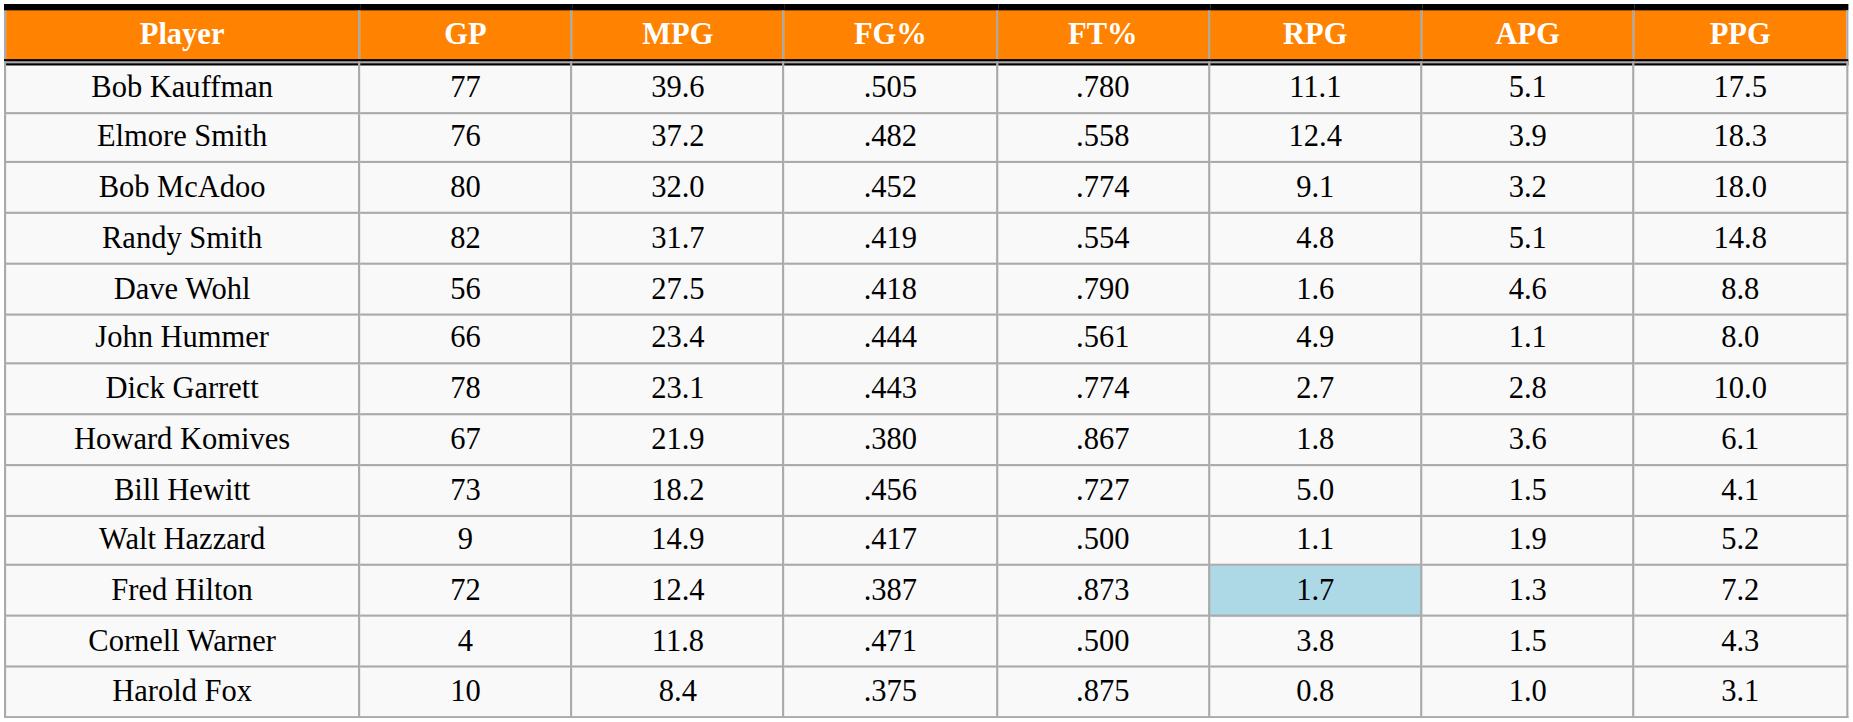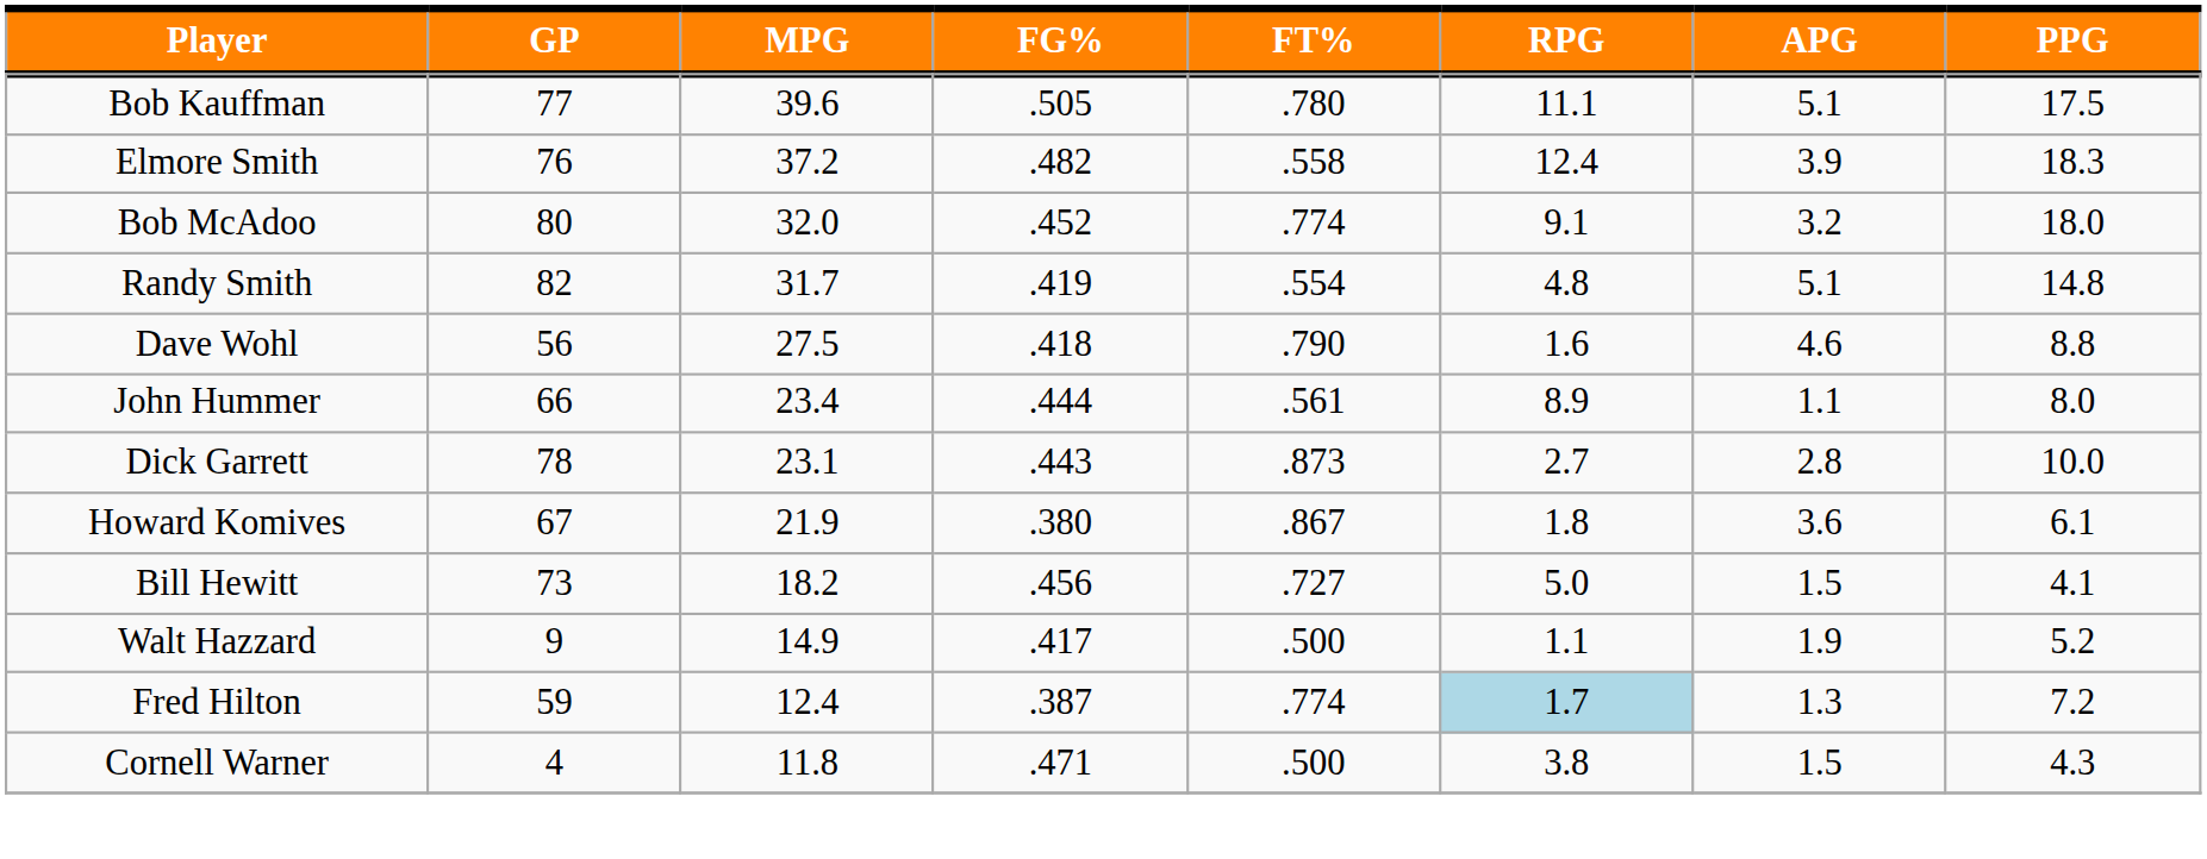 <table class="wikitable sortable" style="font-size: 90%">
 <tr>
 <th style="background: #FF8201; color:#FFFFFF; border-top:#000000 3px solid; border-bottom:#000000 3px solid;"  width="10%">Player</th>
 <th style="background: #FF8201; color:#FFFFFF; border-top:#000000 3px solid; border-bottom:#000000 3px solid;" width="6%">GP</th>
 <th style="background: #FF8201; color:#FFFFFF; border-top:#000000 3px solid; border-bottom:#000000 3px solid;" width="6%">MPG</th>
 <th style="background: #FF8201; color:#FFFFFF; border-top:#000000 3px solid; border-bottom:#000000 3px solid;" width="6%">FG%</th>
 <th style="background: #FF8201; color:#FFFFFF; border-top:#000000 3px solid; border-bottom:#000000 3px solid;" width="6%">FT%</th>
 <th style="background: #FF8201; color:#FFFFFF; border-top:#000000 3px solid; border-bottom:#000000 3px solid;" width="6%">RPG</th>
 <th style="background: #FF8201; color:#FFFFFF; border-top:#000000 3px solid; border-bottom:#000000 3px solid;" width="6%">APG</th>
 <th style="background: #FF8201; color:#FFFFFF; border-top:#000000 3px solid; border-bottom:#000000 3px solid;" width="6%">PPG</th>
 </tr>
 <tr>
 </tr>
 <tr align="center">
 <td>Bob Kauffman</td>
 <td>77</td>
 <td>39.6</td>
 <td>.505</td>
 <td>.780</td>
 <td>11.1</td>
 <td>5.1</td>
 <td>17.5</td>
 </tr>
 <tr align="center">
 <td>Elmore Smith</td>
 <td>76</td>
 <td>37.2</td>
 <td>.482</td>
 <td>.558</td>
 <td>12.4</td>
 <td>3.9</td>
 <td>18.3</td>
 </tr>
 <tr align="center">
 <td>Bob McAdoo</td>
 <td>80</td>
 <td>32.0</td>
 <td>.452</td>
 <td>.774</td>
 <td>9.1</td>
 <td>3.2</td>
 <td>18.0</td>
 </tr>
 <tr align="center">
 <td>Randy Smith</td>
 <td>82</td>
 <td>31.7</td>
 <td>.419</td>
 <td>.554</td>
 <td>4.8</td>
 <td>5.1</td>
 <td>14.8</td>
 </tr>
 <tr align="center">
 <td>Dave Wohl</td>
 <td>56</td>
 <td>27.5</td>
 <td>.418</td>
 <td>.790</td>
 <td>1.6</td>
 <td>4.6</td>
 <td>8.8</td>
 </tr>
 <tr align="center">
 <td>John Hummer</td>
 <td>66</td>
 <td>23.4</td>
 <td>.444</td>
 <td>.561</td>
-<td>4.9</td>
+<td>8.9</td>
 <td>1.1</td>
 <td>8.0</td>
 </tr>
 <tr align="center">
 <td>Dick Garrett</td>
 <td>78</td>
 <td>23.1</td>
 <td>.443</td>
-<td>.774</td>
+<td>.873</td>
 <td>2.7</td>
 <td>2.8</td>
 <td>10.0</td>
 </tr>
 <tr align="center">
 <td>Howard Komives</td>
 <td>67</td>
 <td>21.9</td>
 <td>.380</td>
 <td>.867</td>
 <td>1.8</td>
 <td>3.6</td>
 <td>6.1</td>
 </tr>
 <tr align="center">
 <td>Bill Hewitt</td>
 <td>73</td>
 <td>18.2</td>
 <td>.456</td>
 <td>.727</td>
 <td>5.0</td>
 <td>1.5</td>
 <td>4.1</td>
 </tr>
 <tr align="center">
 <td>Walt Hazzard</td>
 <td>9</td>
 <td>14.9</td>
 <td>.417</td>
 <td>.500</td>
 <td>1.1</td>
 <td>1.9</td>
 <td>5.2</td>
 </tr>
 <tr align="center">
 <td>Fred Hilton</td>
-<td>72</td>
+<td>59</td>
 <td>12.4</td>
 <td>.387</td>
-<td>.873</td>
+<td>.774</td>
 <td style="background: lightblue;">1.7</td>
 <td>1.3</td>
 <td>7.2</td>
 </tr>
 <tr align="center">
 <td>Cornell Warner</td>
 <td>4</td>
 <td>11.8</td>
 <td>.471</td>
 <td>.500</td>
 <td>3.8</td>
 <td>1.5</td>
 <td>4.3</td>
 </tr>
 <tr align="center">
-<td>Harold Fox</td>
-<td>10</td>
-<td>8.4</td>
-<td>.375</td>
-<td>.875</td>
-<td>0.8</td>
-<td>1.0</td>
-<td>3.1</td>
-</tr>
-<tr align="center">
 </tr>
 </table>
